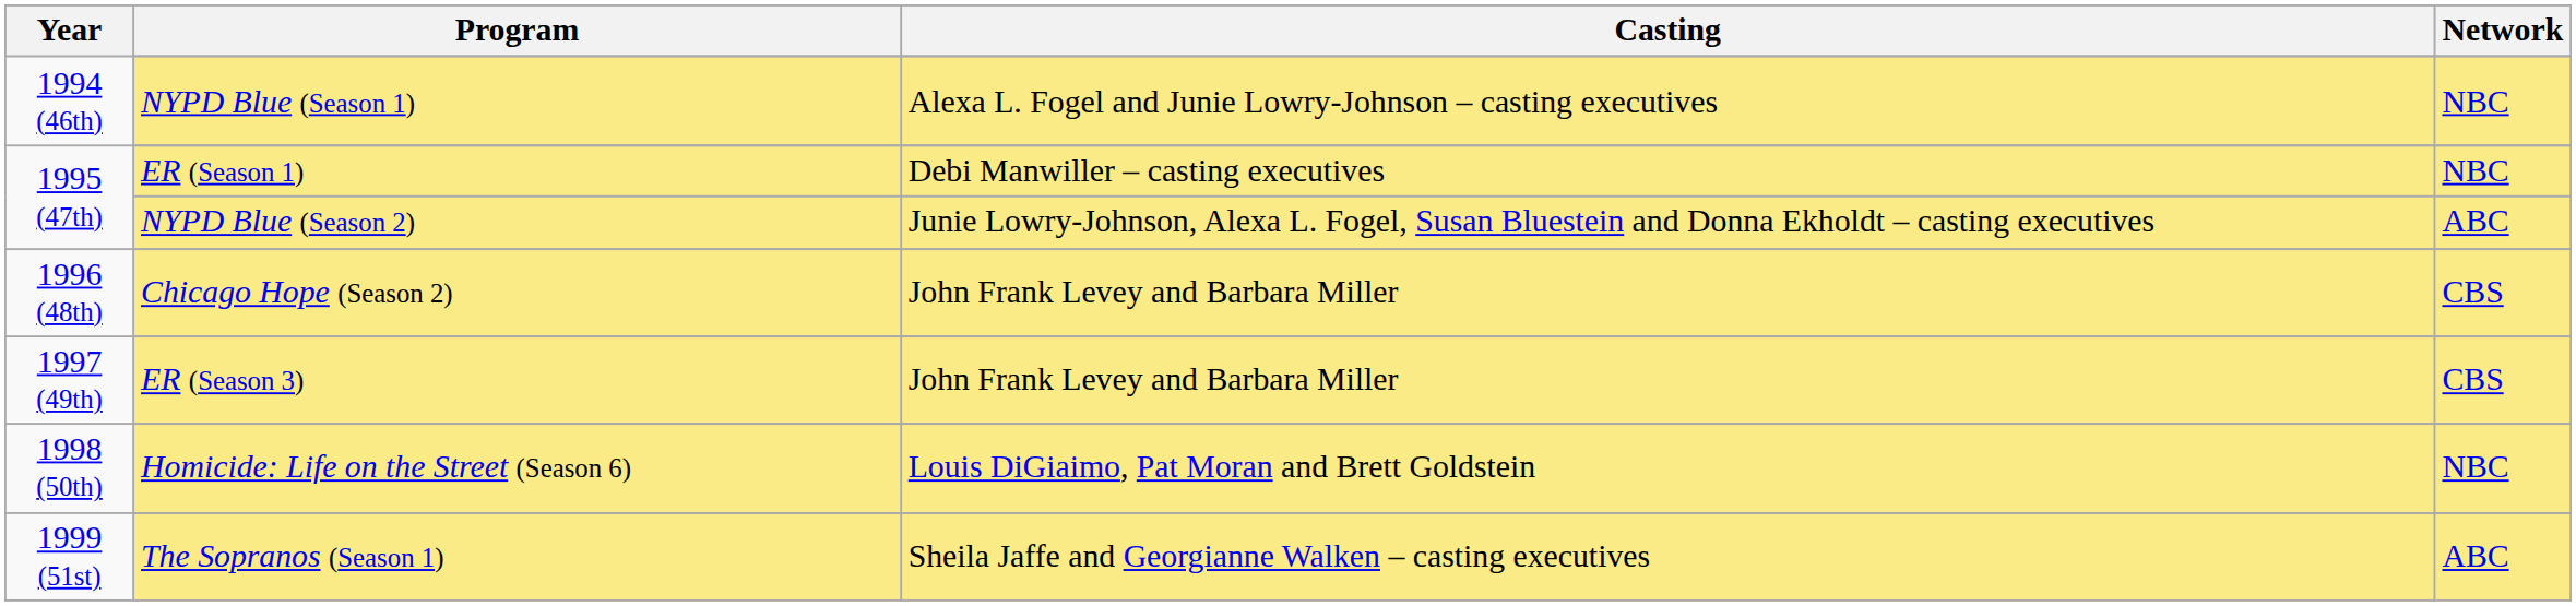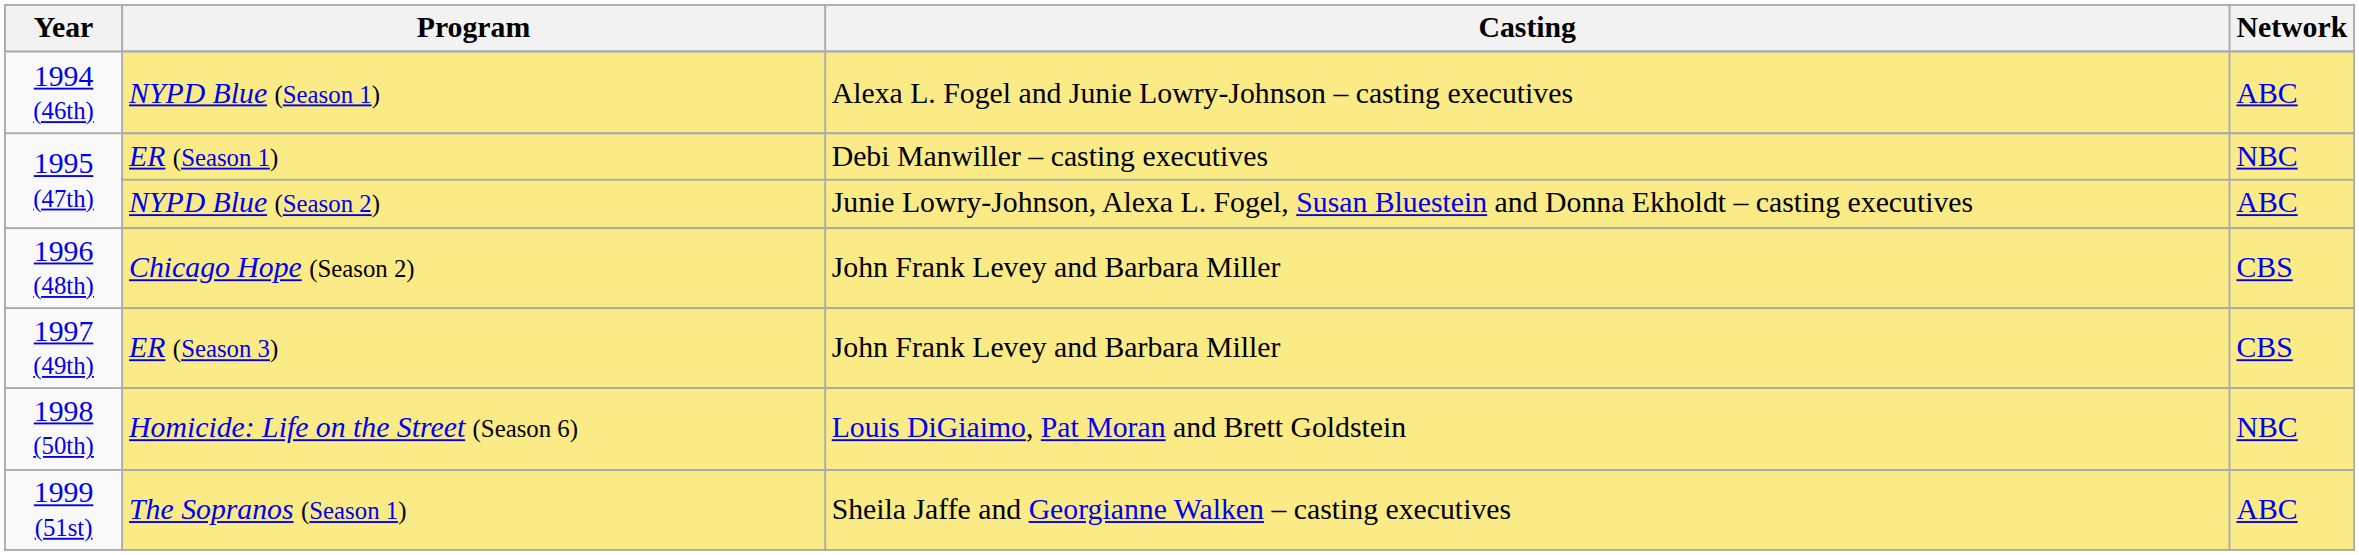 <table class="wikitable" style="width:100%">
 <tr bgcolor="#bebebe">
 <th width="5%">Year</th>
 <th width="30%">Program</th>
 <th width="60%">Casting</th>
 <th width="5%">Network</th>
 </tr>
 <tr>
 <td rowspan=2 style="text-align:center"><a href='#'>1994</a><br><small><a href='#'>(46th)</a></small></td>
 </tr>
 <tr style="background:#FAEB86">
 <td><em><a href='#'>NYPD Blue</a></em> <small>(<a href='#'>Season 1</a>)</small></td>
 <td>Alexa L. Fogel and Junie Lowry-Johnson – casting executives</td>
-<td><a href='#'>NBC</a></td>
+<td><a href='#'>ABC</a></td>
 </tr>
 <tr>
 <td rowspan=3 style="text-align:center"><a href='#'>1995</a><br><small><a href='#'>(47th)</a></small></td>
 </tr>
 <tr style="background:#FAEB86">
 <td><em><a href='#'>ER</a></em> <small>(<a href='#'>Season 1</a>)</small></td>
 <td>Debi Manwiller – casting executives</td>
 <td><a href='#'>NBC</a></td>
 </tr>
 <tr style="background:#FAEB86">
 <td><em><a href='#'>NYPD Blue</a></em> <small>(<a href='#'>Season 2</a>)</small></td>
 <td>Junie Lowry-Johnson, Alexa L. Fogel, <a href='#'>Susan Bluestein</a> and Donna Ekholdt – casting executives</td>
 <td><a href='#'>ABC</a></td>
 </tr>
 <tr>
 <td rowspan=2 style="text-align:center"><a href='#'>1996</a><br><small><a href='#'>(48th)</a></small></td>
 </tr>
 <tr style="background:#FAEB86">
 <td><em><a href='#'>Chicago Hope</a></em> <small>(Season 2)</small></td>
 <td>John Frank Levey and Barbara Miller</td>
 <td><a href='#'>CBS</a></td>
 </tr>
 <tr>
 <td rowspan=2 style="text-align:center"><a href='#'>1997</a><br><small><a href='#'>(49th)</a></small></td>
 </tr>
 <tr style="background:#FAEB86">
 <td><em><a href='#'>ER</a></em> <small>(<a href='#'>Season 3</a>)</small></td>
 <td>John Frank Levey and Barbara Miller</td>
 <td><a href='#'>CBS</a></td>
 </tr>
 <tr>
 <td rowspan=2 style="text-align:center"><a href='#'>1998</a><br><small><a href='#'>(50th)</a></small></td>
 </tr>
 <tr style="background:#FAEB86">
 <td><em><a href='#'>Homicide: Life on the Street</a></em> <small>(Season 6)</small></td>
 <td><a href='#'>Louis DiGiaimo</a>, <a href='#'>Pat Moran</a> and Brett Goldstein</td>
 <td><a href='#'>NBC</a></td>
 </tr>
 <tr>
 <td rowspan=2 style="text-align:center"><a href='#'>1999</a><br><small><a href='#'>(51st)</a></small></td>
 </tr>
 <tr style="background:#FAEB86">
 <td><em><a href='#'>The Sopranos</a></em> <small>(<a href='#'>Season 1</a>)</small></td>
 <td>Sheila Jaffe and <a href='#'>Georgianne Walken</a> – casting executives</td>
 <td><a href='#'>ABC</a></td>
 </tr>
 </table>
